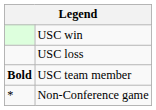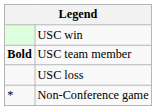 <table class="wikitable" style="font-size:90%">
 <tr>
 <th colspan=2>Legend</th>
 </tr>
 <tr>
 <td style="background:#ddffdd;"> </td>
 <td>USC win</td>
 </tr>
 <tr>
+<td><strong>Bold</strong></td>
+<td>USC team member</td>
+</tr>
+<tr>
 <td style="background:#ffddddb;"> </td>
 <td>USC loss</td>
-</tr>
-<tr>
-<td><strong>Bold</strong></td>
-<td>USC team member</td>
 </tr>
 <tr>
 <td>*</td>
 <td>Non-Conference game</td>
 </tr>
 </table>
